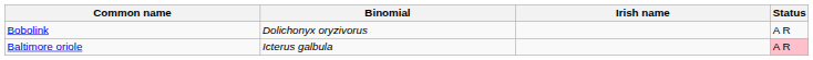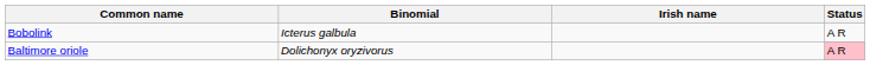 <table width=60% class="wikitable">
 <tr>
 <th width=32%>Common name</th>
 <th width=32%>Binomial</th>
 <th width=32%>Irish name</th>
 <th width=4%>Status</th>
 </tr>
 <tr>
 <td><a href='#'>Bobolink</a></td>
-<td><em>Dolichonyx oryzivorus</em></td>
+<td><em>Icterus galbula</em></td>
 <td></td>
 <td>A R</td>
 </tr>
 <tr>
 <td><a href='#'>Baltimore oriole</a></td>
-<td><em>Icterus galbula</em></td>
+<td><em>Dolichonyx oryzivorus</em></td>
 <td></td>
 <td style="background: pink;">A R</td>
 </tr>
 </table>
